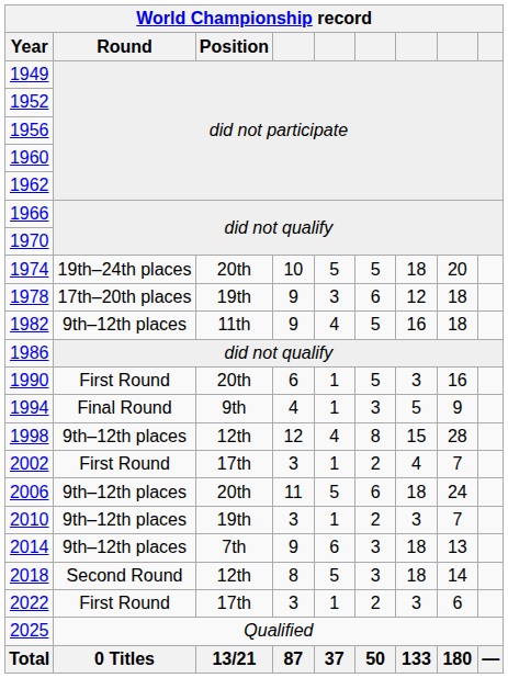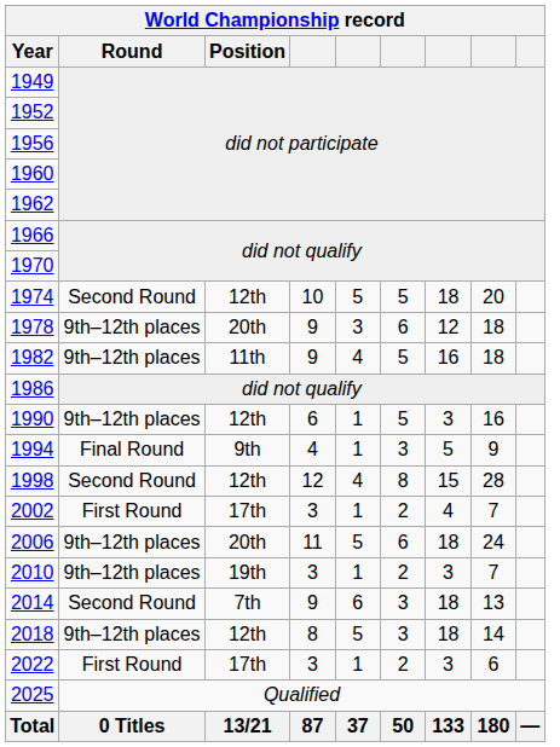 <table class="wikitable" style="text-align: center;">
 <tr>
 <th colspan=9><a href='#'>World Championship</a> record</th>
 </tr>
 <tr>
 <th>Year</th>
 <th>Round</th>
 <th>Position</th>
 <th width=30></th>
 <th width=30></th>
 <th width=30></th>
 <th width=30></th>
 <th width=30></th>
 <th></th>
 </tr>
 <tr>
 <td> <a href='#'>1949</a></td>
 <td colspan=8 rowspan=5 bgcolor=#EFEFEF><em>did not participate</em></td>
 </tr>
 <tr>
 <td> <a href='#'>1952</a></td>
 </tr>
 <tr>
 <td> <a href='#'>1956</a></td>
 </tr>
 <tr>
 <td> <a href='#'>1960</a></td>
 </tr>
 <tr>
 <td> <a href='#'>1962</a></td>
 </tr>
 <tr>
 <td> <a href='#'>1966</a></td>
 <td colspan=8 rowspan=2 bgcolor=#EFEFEF><em>did not qualify</em></td>
 </tr>
 <tr>
 <td> <a href='#'>1970</a></td>
 </tr>
 <tr>
 <td> <a href='#'>1974</a></td>
-<td>19th–24th places</td>
-<td>20th</td>
+<td>Second Round</td>
+<td>12th</td>
 <td>10</td>
 <td>5</td>
 <td>5</td>
 <td>18</td>
 <td>20</td>
 <td></td>
 </tr>
 <tr>
 <td> <a href='#'>1978</a></td>
-<td>17th–20th places</td>
-<td>19th</td>
+<td>9th–12th places</td>
+<td>20th</td>
 <td>9</td>
 <td>3</td>
 <td>6</td>
 <td>12</td>
 <td>18</td>
 <td></td>
 </tr>
 <tr>
 <td> <a href='#'>1982</a></td>
 <td>9th–12th places</td>
 <td>11th</td>
 <td>9</td>
 <td>4</td>
 <td>5</td>
 <td>16</td>
 <td>18</td>
 <td></td>
 </tr>
 <tr>
 <td> <a href='#'>1986</a></td>
 <td colspan=8 rowspan=1 bgcolor=#EFEFEF><em>did not qualify</em></td>
 </tr>
 <tr>
 <td> <a href='#'>1990</a></td>
-<td>First Round</td>
-<td>20th</td>
+<td>9th–12th places</td>
+<td>12th</td>
 <td>6</td>
 <td>1</td>
 <td>5</td>
 <td>3</td>
 <td>16</td>
 <td></td>
 </tr>
 <tr>
 <td> <a href='#'>1994</a></td>
 <td>Final Round</td>
 <td>9th</td>
 <td>4</td>
 <td>1</td>
 <td>3</td>
 <td>5</td>
 <td>9</td>
 <td></td>
 </tr>
 <tr>
 <td> <a href='#'>1998</a></td>
-<td>9th–12th places</td>
+<td>Second Round</td>
 <td>12th</td>
 <td>12</td>
 <td>4</td>
 <td>8</td>
 <td>15</td>
 <td>28</td>
 <td></td>
 </tr>
 <tr>
 <td> <a href='#'>2002</a></td>
 <td>First Round</td>
 <td>17th</td>
 <td>3</td>
 <td>1</td>
 <td>2</td>
 <td>4</td>
 <td>7</td>
 <td></td>
 </tr>
 <tr>
 <td> <a href='#'>2006</a></td>
 <td>9th–12th places</td>
 <td>20th</td>
 <td>11</td>
 <td>5</td>
 <td>6</td>
 <td>18</td>
 <td>24</td>
 <td></td>
 </tr>
 <tr>
 <td> <a href='#'>2010</a></td>
 <td>9th–12th places</td>
 <td>19th</td>
 <td>3</td>
 <td>1</td>
 <td>2</td>
 <td>3</td>
 <td>7</td>
 <td></td>
 </tr>
 <tr>
 <td> <a href='#'>2014</a></td>
-<td>9th–12th places</td>
+<td>Second Round</td>
 <td>7th</td>
 <td>9</td>
 <td>6</td>
 <td>3</td>
 <td>18</td>
 <td>13</td>
 <td></td>
 </tr>
 <tr>
 <td> <a href='#'>2018</a></td>
-<td>Second Round</td>
+<td>9th–12th places</td>
 <td>12th</td>
 <td>8</td>
 <td>5</td>
 <td>3</td>
 <td>18</td>
 <td>14</td>
 <td></td>
 </tr>
 <tr>
 <td> <a href='#'>2022</a></td>
 <td>First Round</td>
 <td>17th</td>
 <td>3</td>
 <td>1</td>
 <td>2</td>
 <td>3</td>
 <td>6</td>
 <td></td>
 </tr>
 <tr>
 <td> <a href='#'>2025</a></td>
 <td colspan=8 rowspan=1><em>Qualified</em></td>
 </tr>
 <tr>
 <th>Total</th>
 <th>0 Titles</th>
 <th>13/21</th>
 <th>87</th>
 <th>37</th>
 <th>50</th>
 <th>133</th>
 <th>180</th>
 <th>—</th>
 </tr>
 </table>
